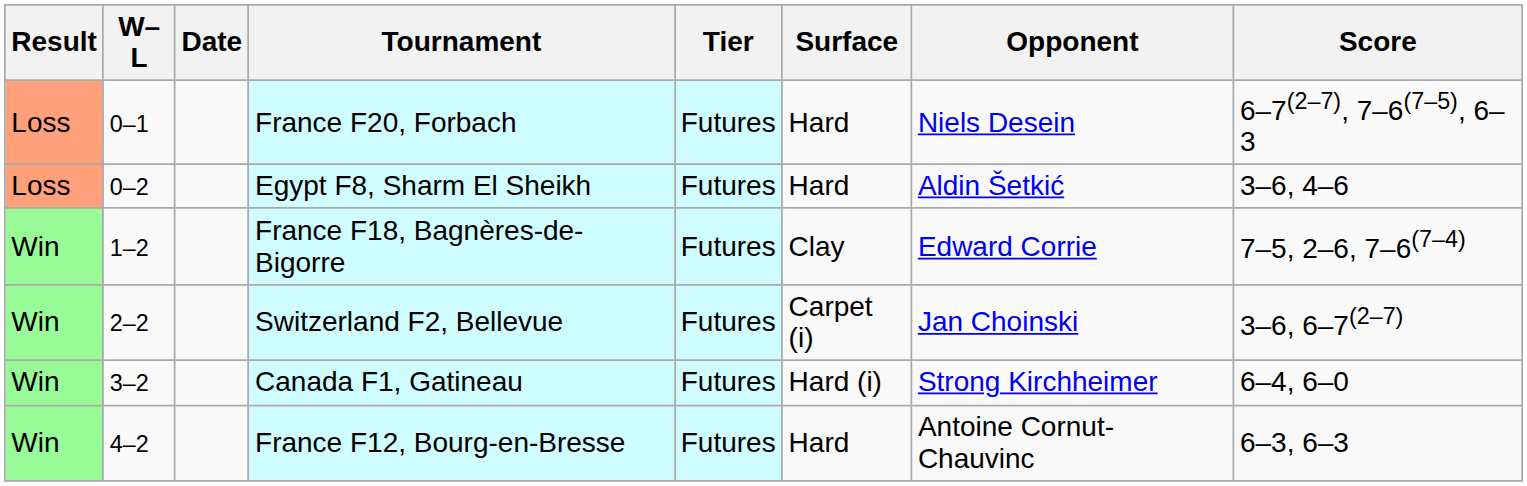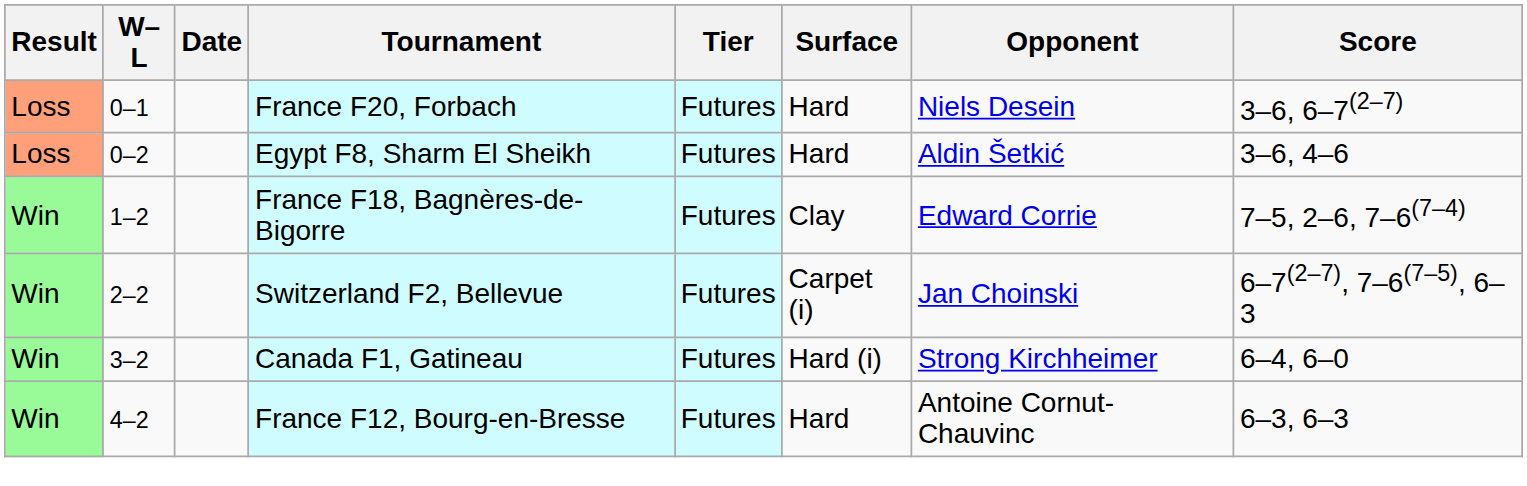 <table class="sortable wikitable">
 <tr>
 <th>Result</th>
 <th class="unsortable">W–L</th>
 <th>Date</th>
 <th>Tournament</th>
 <th>Tier</th>
 <th>Surface</th>
 <th>Opponent</th>
 <th class="unsortable">Score</th>
 </tr>
 <tr>
 <td bgcolor=ffa07a>Loss</td>
 <td><small>0–1</small></td>
 <td></td>
 <td style="background:#cffcff;">France F20, Forbach</td>
 <td style="background:#cffcff;">Futures</td>
 <td>Hard</td>
 <td> <a href='#'>Niels Desein</a></td>
-<td>6–7<sup>(2–7)</sup>, 7–6<sup>(7–5)</sup>, 6–3</td>
+<td>3–6, 6–7<sup>(2–7)</sup></td>
 </tr>
 <tr>
 <td bgcolor=ffa07a>Loss</td>
 <td><small>0–2</small></td>
 <td></td>
 <td style="background:#cffcff;">Egypt F8, Sharm El Sheikh</td>
 <td style="background:#cffcff;">Futures</td>
 <td>Hard</td>
 <td> <a href='#'>Aldin Šetkić</a></td>
 <td>3–6, 4–6</td>
 </tr>
 <tr>
 <td bgcolor=98fb98>Win</td>
 <td><small>1–2</small></td>
 <td></td>
 <td style="background:#cffcff;">France F18, Bagnères-de-Bigorre</td>
 <td style="background:#cffcff;">Futures</td>
 <td>Clay</td>
 <td> <a href='#'>Edward Corrie</a></td>
 <td>7–5, 2–6, 7–6<sup>(7–4)</sup></td>
 </tr>
 <tr>
 <td bgcolor=98fb98>Win</td>
 <td><small>2–2</small></td>
 <td></td>
 <td style="background:#cffcff;">Switzerland F2, Bellevue</td>
 <td style="background:#cffcff;">Futures</td>
 <td>Carpet (i)</td>
 <td> <a href='#'>Jan Choinski</a></td>
-<td>3–6, 6–7<sup>(2–7)</sup></td>
+<td>6–7<sup>(2–7)</sup>, 7–6<sup>(7–5)</sup>, 6–3</td>
 </tr>
 <tr>
 <td bgcolor=98fb98>Win</td>
 <td><small>3–2</small></td>
 <td></td>
 <td style="background:#cffcff;">Canada F1, Gatineau</td>
 <td style="background:#cffcff;">Futures</td>
 <td>Hard (i)</td>
 <td> <a href='#'>Strong Kirchheimer</a></td>
 <td>6–4, 6–0</td>
 </tr>
 <tr>
 <td bgcolor=98fb98>Win</td>
 <td><small>4–2</small></td>
 <td></td>
 <td style="background:#cffcff;">France F12, Bourg-en-Bresse</td>
 <td style="background:#cffcff;">Futures</td>
 <td>Hard</td>
 <td> Antoine Cornut-Chauvinc</td>
 <td>6–3, 6–3</td>
 </tr>
 </table>
